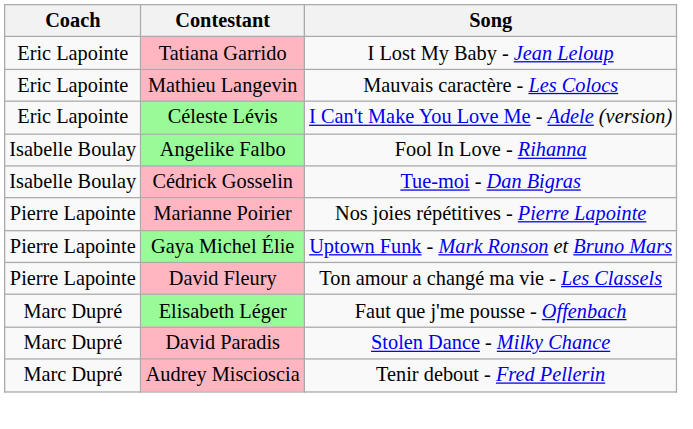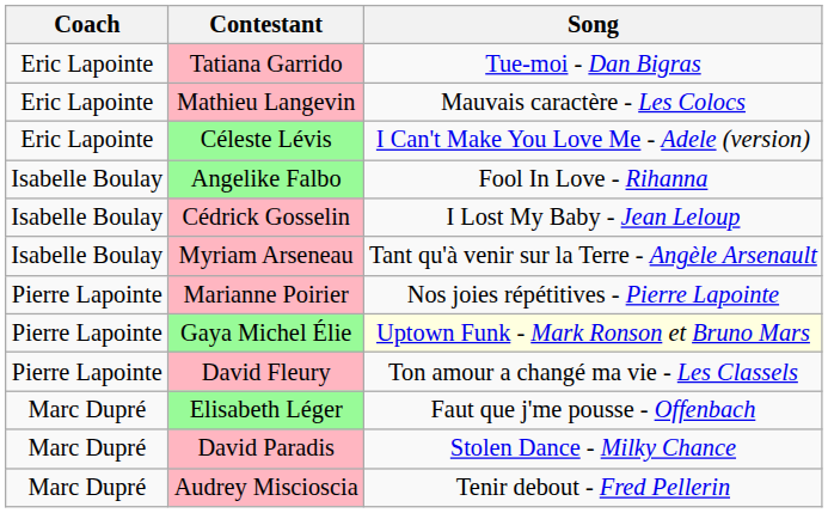 <table class="wikitable sortable" style="text-align: center; width: 40 %;"|->
 <tr>
 <th>Coach</th>
 <th colspan>Contestant</th>
 <th colspan>Song</th>
 </tr>
 <tr>
 <td>Eric Lapointe</td>
 <td style="background:lightpink">Tatiana Garrido</td>
-<td>I Lost My Baby - <em><a href='#'>Jean Leloup</a></em></td>
+<td><a href='#'>Tue-moi</a> - <em><a href='#'>Dan Bigras</a></em></td>
 </tr>
 <tr>
 <td>Eric Lapointe</td>
 <td style="background:lightpink">Mathieu Langevin</td>
 <td>Mauvais caractère - <em><a href='#'>Les Colocs</a></em></td>
 </tr>
 <tr>
 <td>Eric Lapointe</td>
 <td style="background:palegreen">Céleste Lévis</td>
 <td><a href='#'>I Can't Make You Love Me</a> - <em><a href='#'>Adele</a> (version)</em></td>
 </tr>
 <tr ->
 <td>Isabelle Boulay</td>
 <td style="background:palegreen">Angelike Falbo</td>
 <td>Fool In Love - <em><a href='#'>Rihanna</a></em></td>
 </tr>
 <tr>
 <td>Isabelle Boulay</td>
 <td style="background:lightpink">Cédrick Gosselin</td>
-<td><a href='#'>Tue-moi</a> - <em><a href='#'>Dan Bigras</a></em></td>
+<td>I Lost My Baby - <em><a href='#'>Jean Leloup</a></em></td>
+</tr>
+<tr>
+<td>Isabelle Boulay</td>
+<td style="background:lightpink">Myriam Arseneau</td>
+<td>Tant qu'à venir sur la Terre - <em><a href='#'>Angèle Arsenault</a></em></td>
 </tr>
 <tr>
 <td>Pierre Lapointe</td>
 <td style="background:lightpink">Marianne Poirier</td>
 <td>Nos joies répétitives - <em><a href='#'>Pierre Lapointe</a></em></td>
 </tr>
 <tr>
 <td>Pierre Lapointe</td>
 <td style="background:palegreen">Gaya Michel Élie</td>
-<td><a href='#'>Uptown Funk</a> - <em><a href='#'>Mark Ronson</a> et <a href='#'>Bruno Mars</a></em></td>
+<td style="background: lightyellow;"><a href='#'>Uptown Funk</a> - <em><a href='#'>Mark Ronson</a> et <a href='#'>Bruno Mars</a></em></td>
 </tr>
 <tr>
 <td>Pierre Lapointe</td>
 <td style="background:lightpink">David Fleury</td>
 <td>Ton amour a changé ma vie - <em><a href='#'>Les Classels</a></em></td>
 </tr>
 <tr>
 <td>Marc Dupré</td>
 <td style="background:palegreen">Elisabeth Léger</td>
 <td>Faut que j'me pousse - <em><a href='#'>Offenbach</a></em></td>
 </tr>
 <tr>
 <td>Marc Dupré</td>
 <td style="background:lightpink">David Paradis</td>
 <td><a href='#'>Stolen Dance</a> - <em><a href='#'>Milky Chance</a></em></td>
 </tr>
 <tr>
 <td>Marc Dupré</td>
 <td style="background:lightpink">Audrey Miscioscia</td>
 <td>Tenir debout - <em><a href='#'>Fred Pellerin</a></em></td>
 </tr>
 </table>
